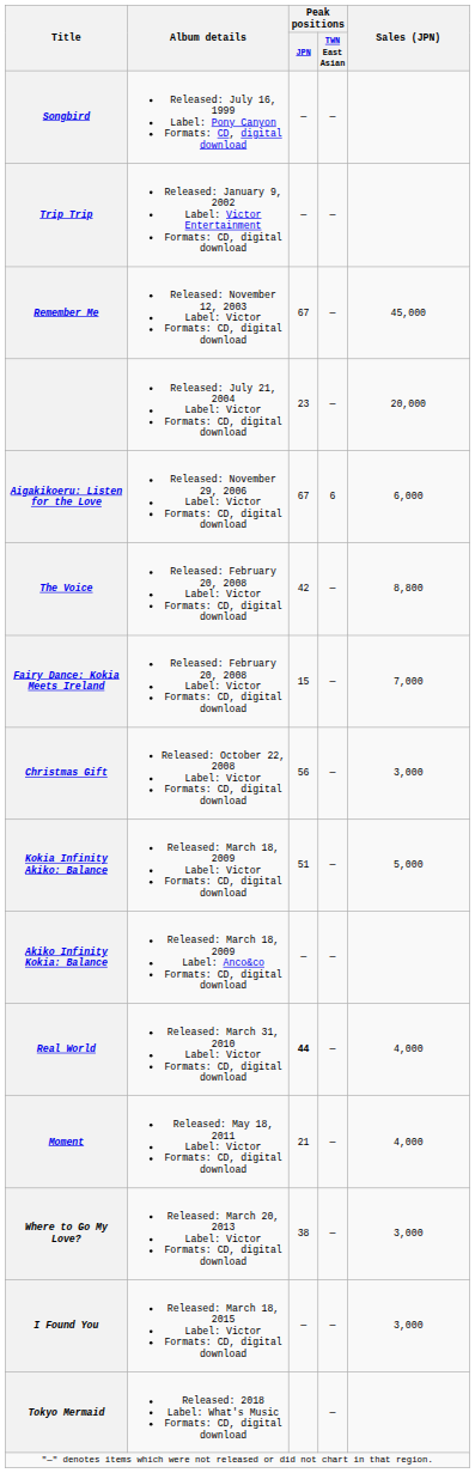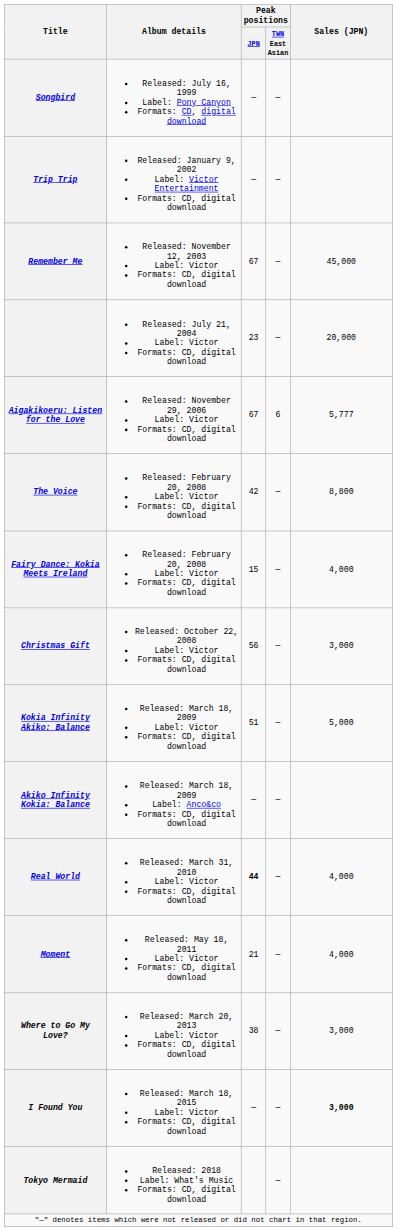 <table class="wikitable plainrowheaders" style="text-align:center;">
 <tr>
 <th style="width:12em;" rowspan="2">Title</th>
 <th style="width:16em;" rowspan="2">Album details</th>
 <th colspan="2">Peak positions</th>
 <th style="width:12em;" rowspan="2">Sales (JPN)</th>
 </tr>
 <tr>
 <th style="width:2.5em;"><small><a href='#'>JPN</a></small><br></th>
 <th style="width:2.5em;"><small><a href='#'>TWN</a> East Asian</small><br></th>
 </tr>
 <tr>
 <th scope="row"><em><a href='#'>Songbird</a></em></th>
 <td><br><ul><li>Released: July 16, 1999</li><li>Label: <a href='#'>Pony Canyon</a></li><li>Formats: <a href='#'>CD</a>, <a href='#'>digital download</a></li></ul></td>
 <td>—</td>
 <td>—</td>
 <td></td>
 </tr>
 <tr>
 <th scope="row"><em><a href='#'>Trip Trip</a></em></th>
 <td><br><ul><li>Released: January 9, 2002</li><li>Label: <a href='#'>Victor Entertainment</a></li><li>Formats: CD, digital download</li></ul></td>
 <td>—</td>
 <td>—</td>
 <td></td>
 </tr>
 <tr>
 <th scope="row"><em><a href='#'>Remember Me</a></em></th>
 <td><br><ul><li>Released: November 12, 2003</li><li>Label: Victor</li><li>Formats: CD, digital download</li></ul></td>
 <td>67</td>
 <td>—</td>
 <td>45,000</td>
 </tr>
 <tr>
 <th scope="row"></th>
 <td><br><ul><li>Released: July 21, 2004</li><li>Label: Victor</li><li>Formats: CD, digital download</li></ul></td>
 <td>23</td>
 <td>—</td>
 <td>20,000</td>
 </tr>
 <tr>
 <th scope="row"><em><a href='#'>Aigakikoeru: Listen for the Love</a></em></th>
 <td><br><ul><li>Released: November 29, 2006</li><li>Label: Victor</li><li>Formats: CD, digital download</li></ul></td>
 <td>67</td>
 <td>6</td>
-<td>6,000</td>
+<td>5,777</td>
 </tr>
 <tr>
 <th scope="row"><em><a href='#'>The Voice</a></em></th>
 <td><br><ul><li>Released: February 20, 2008</li><li>Label: Victor</li><li>Formats: CD, digital download</li></ul></td>
 <td>42</td>
 <td>—</td>
 <td>8,800</td>
 </tr>
 <tr>
 <th scope="row"><em><a href='#'>Fairy Dance: Kokia Meets Ireland</a></em></th>
 <td><br><ul><li>Released: February 20, 2008</li><li>Label: Victor</li><li>Formats: CD, digital download</li></ul></td>
 <td>15</td>
 <td>—</td>
-<td>7,000</td>
+<td>4,000</td>
 </tr>
 <tr>
 <th scope="row"><em><a href='#'>Christmas Gift</a></em></th>
 <td><br><ul><li>Released: October 22, 2008</li><li>Label: Victor</li><li>Formats: CD, digital download</li></ul></td>
 <td>56</td>
 <td>—</td>
 <td>3,000</td>
 </tr>
 <tr>
 <th scope="row"><em><a href='#'>Kokia Infinity Akiko: Balance</a></em></th>
 <td><br><ul><li>Released: March 18, 2009</li><li>Label: Victor</li><li>Formats: CD, digital download</li></ul></td>
 <td>51</td>
 <td>—</td>
 <td>5,000</td>
 </tr>
 <tr>
 <th scope="row"><em><a href='#'>Akiko Infinity Kokia: Balance</a></em></th>
 <td><br><ul><li>Released: March 18, 2009</li><li>Label: <a href='#'>Anco&co</a></li><li>Formats: CD, digital download</li></ul></td>
 <td>—</td>
 <td>—</td>
 <td></td>
 </tr>
 <tr>
 <th scope="row"><em><a href='#'>Real World</a></em></th>
 <td><br><ul><li>Released: March 31, 2010</li><li>Label: Victor</li><li>Formats: CD, digital download</li></ul></td>
 <td><strong>44</strong></td>
 <td>—</td>
 <td>4,000</td>
 </tr>
 <tr>
 <th scope="row"><em><a href='#'>Moment</a></em></th>
 <td><br><ul><li>Released: May 18, 2011</li><li>Label: Victor</li><li>Formats: CD, digital download</li></ul></td>
 <td>21</td>
 <td>—</td>
 <td>4,000</td>
 </tr>
 <tr>
 <th scope="row"><em>Where to Go My Love?</em></th>
 <td><br><ul><li>Released: March 20, 2013</li><li>Label: Victor</li><li>Formats: CD, digital download</li></ul></td>
 <td>38</td>
 <td>—</td>
 <td>3,000</td>
 </tr>
 <tr>
 <th scope="row"><em>I Found You</em></th>
 <td><br><ul><li>Released: March 18, 2015</li><li>Label: Victor</li><li>Formats: CD, digital download</li></ul></td>
 <td>—</td>
 <td>—</td>
-<td>3,000</td>
+<td><strong>3,000</strong></td>
 </tr>
 <tr>
 <th scope="row"><em>Tokyo Mermaid</em></th>
 <td><br><ul><li>Released: 2018</li><li>Label: What's Music</li><li>Formats: CD, digital download</li></ul></td>
 <td></td>
 <td>—</td>
 </tr>
 <tr>
 <td colspan="12" align="center" style="font-size:90%;">"—" denotes items which were not released or did not chart in that region.</td>
 </tr>
 </table>
